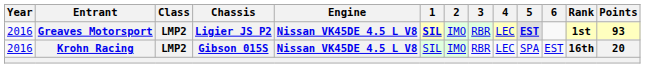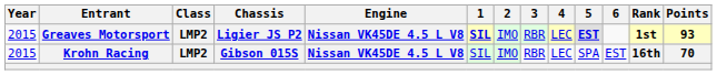 <table class="wikitable" style="text-align:center; font-size:85%">
 <tr>
 <th>Year</th>
 <th>Entrant</th>
 <th>Class</th>
 <th>Chassis</th>
 <th>Engine</th>
 <th>1</th>
 <th>2</th>
 <th>3</th>
 <th>4</th>
 <th>5</th>
 <th>6</th>
 <th>Rank</th>
 <th>Points</th>
 </tr>
 <tr>
-<td><a href='#'>2016</a></td>
+<td><a href='#'>2015</a></td>
 <th nowrap><a href='#'>Greaves Motorsport</a></th>
 <th>LMP2</th>
 <th nowrap><a href='#'>Ligier JS P2</a></th>
 <th nowrap><a href='#'>Nissan VK45DE 4.5 L V8</a></th>
 <td style="background:#FFFFBF;"><strong><a href='#'>SIL</a></strong><br></td>
 <td style="background:#DFFFDF;"><a href='#'>IMO</a><br></td>
 <td style="background:#DFFFDF;"><a href='#'>RBR</a><br></td>
 <td style="background:#FFFFBF;"><a href='#'>LEC</a><br></td>
 <td style="background:#DFDFDF;"><strong><a href='#'>EST</a><br></strong></td>
 <td></td>
 <th style="background:#FFFFBF;">1st</th>
 <th style="background:#FFFFBF;">93</th>
 </tr>
 <tr>
-<td><a href='#'>2016</a></td>
+<td><a href='#'>2015</a></td>
 <th nowrap><a href='#'>Krohn Racing</a></th>
 <th>LMP2</th>
 <th nowrap><a href='#'>Gibson 015S</a></th>
 <th nowrap><a href='#'>Nissan VK45DE 4.5 L V8</a></th>
 <td style="background:#DFFFDF;"><a href='#'>SIL</a><br></td>
 <td style="background:#DFFFDF;"><a href='#'>IMO</a><br></td>
 <td><a href='#'>RBR</a></td>
 <td><a href='#'>LEC</a></td>
 <td><a href='#'>SPA</a></td>
 <td><a href='#'>EST</a></td>
 <th>16th</th>
-<th>20</th>
+<th>70</th>
 </tr>
 <tr>
 <th colspan="13"></th>
 </tr>
 </table>
